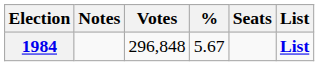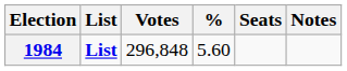 <table class=wikitable>
 <tr>
 <th>Election</th>
-<th>Notes</th>
+<th>List</th>
 <th>Votes</th>
 <th>%</th>
 <th>Seats</th>
-<th>List</th>
+<th>Notes</th>
 </tr>
 <tr>
 <th><a href='#'>1984</a></th>
+<td><strong><a href='#'>List</a></strong></td>
+<td>296,848</td>
+<td>5.60</td>
 <td></td>
-<td>296,848</td>
-<td>5.67</td>
 <td></td>
-<td><strong><a href='#'>List</a></strong></td>
 </tr>
 </table>
